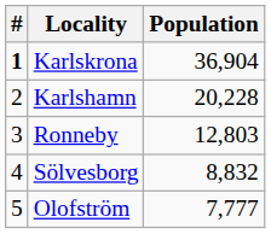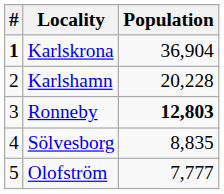 <table class="wikitable">
 <tr>
 <th>#</th>
 <th>Locality</th>
 <th>Population</th>
 </tr>
 <tr>
 <td><strong>1</strong></td>
 <td><a href='#'>Karlskrona</a></td>
 <td align="right">36,904</td>
 </tr>
 <tr>
 <td>2</td>
 <td><a href='#'>Karlshamn</a></td>
 <td align="right">20,228</td>
 </tr>
 <tr>
 <td>3</td>
 <td><a href='#'>Ronneby</a></td>
-<td align="right">12,803</td>
+<td align="right"><strong>12,803</strong></td>
 </tr>
 <tr>
 <td>4</td>
 <td><a href='#'>Sölvesborg</a></td>
-<td align="right">8,832</td>
+<td align="right">8,835</td>
 </tr>
 <tr>
 <td>5</td>
 <td><a href='#'>Olofström</a></td>
 <td align="right">7,777</td>
 </tr>
 </table>
